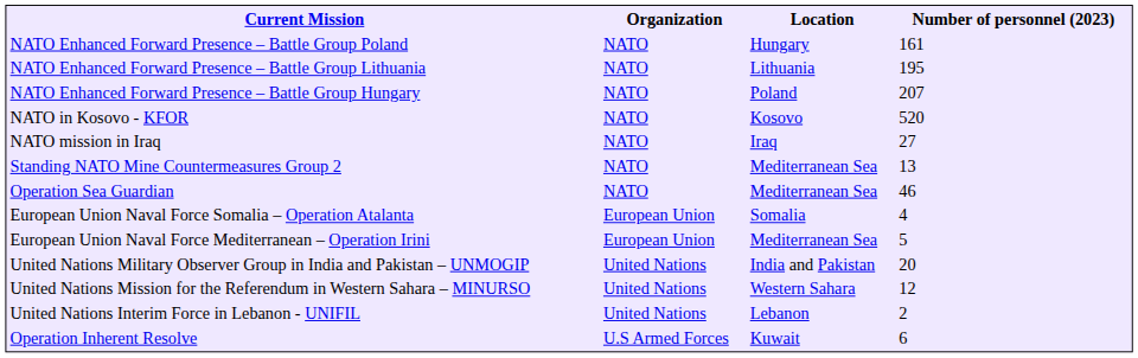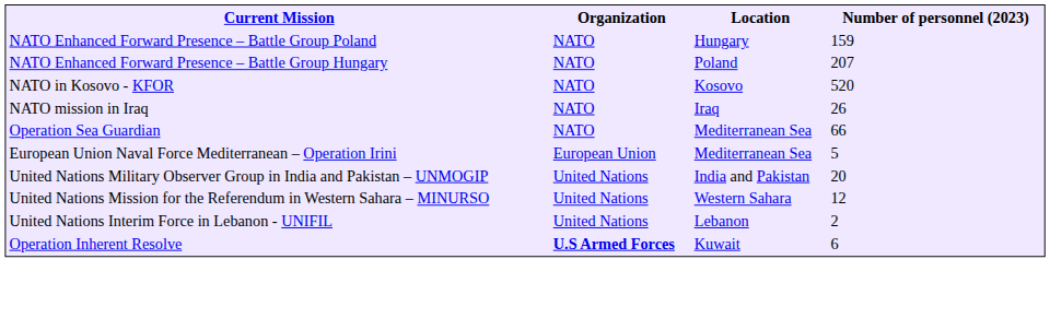 <table style="margin:auto; border:1px solid black; background:#efe8ff; font-size:95%; width:80%;">
 <tr>
 <th><a href='#'>Current Mission</a></th>
 <th>Organization</th>
 <th>Location</th>
 <th>Number of personnel (2023)</th>
 </tr>
 <tr>
 <td><a href='#'>NATO Enhanced Forward Presence – Battle Group Poland</a></td>
 <td><a href='#'>NATO</a></td>
 <td><a href='#'>Hungary</a></td>
-<td>161</td>
-</tr>
-<tr>
-<td><a href='#'>NATO Enhanced Forward Presence – Battle Group Lithuania</a></td>
-<td><a href='#'>NATO</a></td>
-<td><a href='#'>Lithuania</a></td>
-<td>195</td>
+<td>159</td>
 </tr>
 <tr>
 <td><a href='#'>NATO Enhanced Forward Presence – Battle Group Hungary</a></td>
 <td><a href='#'>NATO</a></td>
 <td><a href='#'>Poland</a></td>
 <td>207</td>
 </tr>
 <tr>
 <td>NATO in Kosovo - <a href='#'>KFOR</a></td>
 <td><a href='#'>NATO</a></td>
 <td><a href='#'>Kosovo</a></td>
 <td>520</td>
 </tr>
 <tr>
 <td>NATO mission in Iraq</td>
 <td><a href='#'>NATO</a></td>
 <td><a href='#'>Iraq</a></td>
-<td>27</td>
-</tr>
-<tr>
-<td><a href='#'>Standing NATO Mine Countermeasures Group 2</a></td>
-<td><a href='#'>NATO</a></td>
-<td><a href='#'>Mediterranean Sea</a></td>
-<td>13</td>
+<td>26</td>
 </tr>
 <tr>
 <td><a href='#'>Operation Sea Guardian</a></td>
 <td><a href='#'>NATO</a></td>
 <td><a href='#'>Mediterranean Sea</a></td>
-<td>46</td>
-</tr>
-<tr>
-<td>European Union Naval Force Somalia – <a href='#'>Operation Atalanta</a></td>
-<td><a href='#'>European Union</a></td>
-<td><a href='#'>Somalia</a></td>
-<td>4</td>
+<td>66</td>
 </tr>
 <tr>
 <td>European Union Naval Force Mediterranean – <a href='#'>Operation Irini</a></td>
 <td><a href='#'>European Union</a></td>
 <td><a href='#'>Mediterranean Sea</a></td>
 <td>5</td>
 </tr>
 <tr>
 <td>United Nations Military Observer Group in India and Pakistan – <a href='#'>UNMOGIP</a></td>
 <td><a href='#'>United Nations</a></td>
 <td><a href='#'>India</a> and <a href='#'>Pakistan</a></td>
 <td>20</td>
 </tr>
 <tr>
 <td>United Nations Mission for the Referendum in Western Sahara – <a href='#'>MINURSO</a></td>
 <td><a href='#'>United Nations</a></td>
 <td><a href='#'>Western Sahara</a></td>
 <td>12</td>
 </tr>
 <tr>
 <td>United Nations Interim Force in Lebanon - <a href='#'>UNIFIL</a></td>
 <td><a href='#'>United Nations</a></td>
 <td><a href='#'>Lebanon</a></td>
 <td>2</td>
 </tr>
 <tr>
 <td><a href='#'>Operation Inherent Resolve</a></td>
-<td><a href='#'>U.S Armed Forces</a></td>
+<td><strong><a href='#'>U.S Armed Forces</a></strong></td>
 <td><a href='#'>Kuwait</a></td>
 <td>6</td>
 </tr>
 </table>
